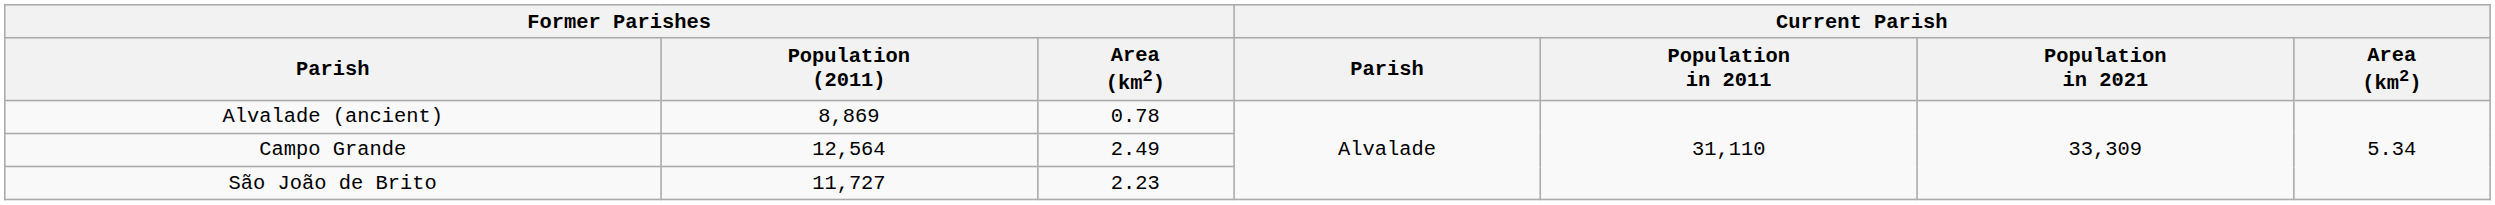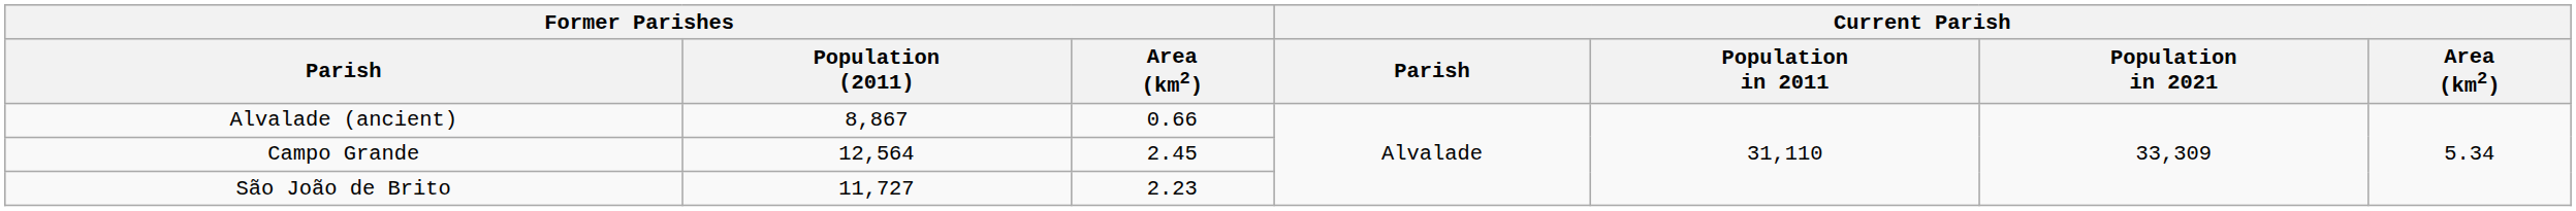 <table class="wikitable" style="text-align:center; width:100%;">
 <tr>
 <th colspan="3">Former Parishes</th>
 <th colspan="4">Current Parish</th>
 </tr>
 <tr>
 <th>Parish</th>
 <th>Population<br>(2011)</th>
 <th>Area<br>(km<sup>2</sup>)</th>
 <th>Parish</th>
 <th>Population<br>in 2011</th>
 <th>Population<br>in 2021</th>
 <th>Area<br>(km<sup>2</sup>)</th>
 </tr>
 <tr>
 <td>Alvalade (ancient)</td>
-<td>8,869</td>
-<td>0.78</td>
+<td>8,867</td>
+<td>0.66</td>
 <td rowspan="3">Alvalade</td>
 <td rowspan="3">31,110</td>
 <td rowspan="3">33,309</td>
 <td rowspan="3">5.34</td>
 </tr>
 <tr>
 <td>Campo Grande</td>
 <td>12,564</td>
-<td>2.49</td>
+<td>2.45</td>
 </tr>
 <tr>
 <td>São João de Brito</td>
 <td>11,727</td>
 <td>2.23</td>
 </tr>
 </table>
